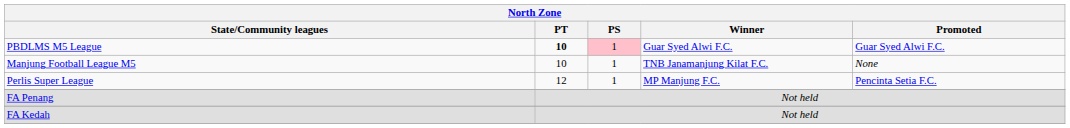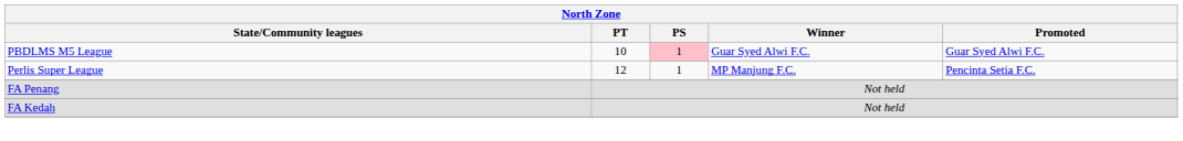 <table class="wikitable sortable" style="width:100%;">
 <tr>
 <th colspan="5"><strong><a href='#'>North Zone</a></strong></th>
 </tr>
 <tr>
 <th style="width:50%;">State/Community leagues</th>
 <th style="width:5%;">PT</th>
 <th style="width:5%;">PS</th>
 <th style="width:20%;">Winner</th>
 <th style="width:25%;">Promoted</th>
 </tr>
 <tr>
 <td> <a href='#'>PBDLMS M5 League</a></td>
-<td style="text-align:center"><strong>10</strong></td>
+<td style="text-align:center">10</td>
 <td style="background: pink; text-align:center">1</td>
 <td><a href='#'>Guar Syed Alwi F.C.</a></td>
 <td><a href='#'>Guar Syed Alwi F.C.</a></td>
-</tr>
-<tr>
-<td> <a href='#'>Manjung Football League M5</a></td>
-<td style="text-align:center">10</td>
-<td style="text-align:center">1</td>
-<td><a href='#'>TNB Janamanjung Kilat F.C.</a></td>
-<td><em>None</em></td>
 </tr>
 <tr>
 <td> <a href='#'>Perlis Super League</a></td>
 <td style="text-align:center">12</td>
 <td style="text-align:center">1</td>
 <td><a href='#'>MP Manjung F.C.</a></td>
 <td><a href='#'>Pencinta Setia F.C.</a></td>
 </tr>
 <tr>
 </tr>
 <tr bgcolor="#DFDFDF">
 <td> <a href='#'>FA Penang</a></td>
 <td colspan="4" align="center"><em>Not held</em></td>
 </tr>
 <tr>
 </tr>
 <tr bgcolor="#DFDFDF">
 <td> <a href='#'>FA Kedah</a></td>
 <td colspan="4" align="center"><em>Not held</em></td>
 </tr>
 <tr>
 </tr>
 </table>
